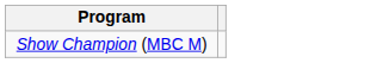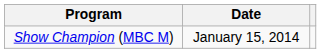 <table class="wikitable plainrowheaders" style="text-align:center;">
 <tr>
 <th width="200">Program</th>
+<th width="140">Date</th>
 <th class="unsortable"></th>
 </tr>
 <tr>
 <td><em><a href='#'>Show Champion</a></em> (<a href='#'>MBC M</a>)</td>
+<td>January 15, 2014</td>
 <td align="center"></td>
 </tr>
 </table>
